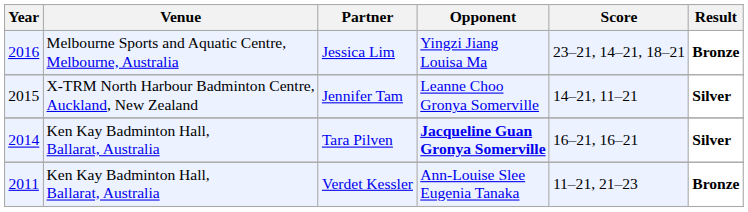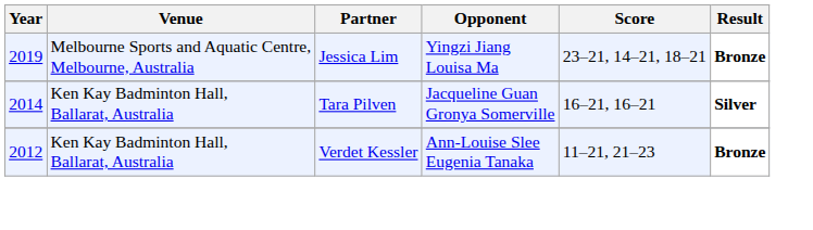 <table class="sortable wikitable" style="font-size: 90%;">
 <tr>
 <th>Year</th>
 <th>Venue</th>
 <th>Partner</th>
 <th>Opponent</th>
 <th>Score</th>
 <th>Result</th>
 </tr>
 <tr style="background:#ECF2FF">
-<td align="center"><a href='#'>2016</a></td>
+<td align="center"><a href='#'>2019</a></td>
 <td align="left">Melbourne Sports and Aquatic Centre,<br><a href='#'>Melbourne, Australia</a></td>
 <td align="left"> <a href='#'>Jessica Lim</a></td>
 <td align="left"> <a href='#'>Yingzi Jiang</a> <br>  <a href='#'>Louisa Ma</a></td>
 <td align="left">23–21, 14–21, 18–21</td>
 <td style="text-align:left; background:white"> <strong>Bronze</strong></td>
 </tr>
 <tr>
 </tr>
-<tr style="background:#ECF2FF">
-<td align="center">2015</td>
-<td align="left">X-TRM North Harbour Badminton Centre,<br><a href='#'>Auckland</a>, New Zealand</td>
-<td align="left"> <a href='#'>Jennifer Tam</a></td>
-<td align="left"> <a href='#'>Leanne Choo</a> <br>  <a href='#'>Gronya Somerville</a></td>
-<td align="left">14–21, 11–21</td>
-<td style="text-align:left; background:white"> <strong>Silver</strong></td>
-</tr>
 <tr>
 </tr>
 <tr style="background:#ECF2FF">
 <td align="center"><a href='#'>2014</a></td>
 <td align="left">Ken Kay Badminton Hall,<br><a href='#'>Ballarat, Australia</a></td>
 <td align="left"> <a href='#'>Tara Pilven</a></td>
-<td align="left"><strong> <a href='#'>Jacqueline Guan</a> <br>  <a href='#'>Gronya Somerville</a></strong></td>
+<td align="left"> <a href='#'>Jacqueline Guan</a> <br>  <a href='#'>Gronya Somerville</a></td>
 <td align="left">16–21, 16–21</td>
 <td style="text-align:left; background:white"> <strong>Silver</strong></td>
 </tr>
 <tr>
 </tr>
 <tr style="background:#ECF2FF">
-<td align="center"><a href='#'>2011</a></td>
+<td align="center"><a href='#'>2012</a></td>
 <td align="left">Ken Kay Badminton Hall,<br><a href='#'>Ballarat, Australia</a></td>
 <td align="left"> <a href='#'>Verdet Kessler</a></td>
 <td align="left"> <a href='#'>Ann-Louise Slee</a> <br>  <a href='#'>Eugenia Tanaka</a></td>
 <td align="left">11–21, 21–23</td>
 <td style="text-align:left; background:white"> <strong>Bronze</strong></td>
 </tr>
 </table>
